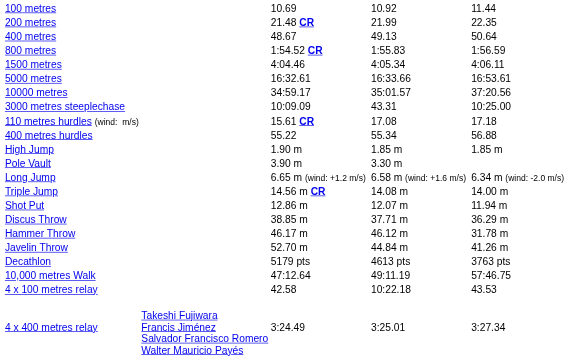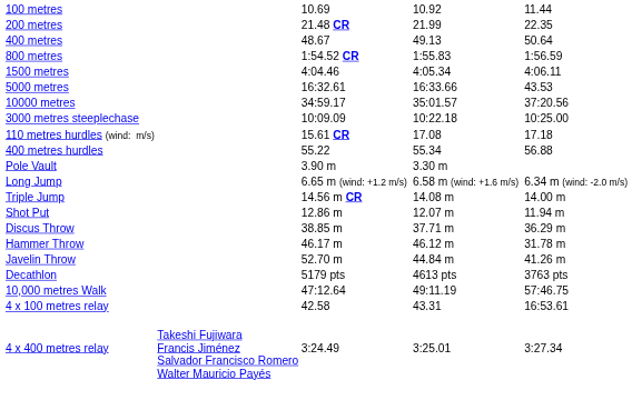 <table>
 <tr>
 <td><a href='#'>100 metres</a></td>
 <td></td>
 <td>10.69</td>
 <td></td>
 <td>10.92</td>
 <td></td>
 <td>11.44</td>
 </tr>
 <tr>
 <td><a href='#'>200 metres</a></td>
 <td></td>
 <td>21.48 <strong><a href='#'>CR</a></strong></td>
 <td></td>
 <td>21.99</td>
 <td></td>
 <td>22.35</td>
 </tr>
 <tr>
 <td><a href='#'>400 metres</a></td>
 <td></td>
 <td>48.67</td>
 <td></td>
 <td>49.13</td>
 <td></td>
 <td>50.64</td>
 </tr>
 <tr>
 <td><a href='#'>800 metres</a></td>
 <td></td>
 <td>1:54.52 <strong><a href='#'>CR</a></strong></td>
 <td></td>
 <td>1:55.83</td>
 <td></td>
 <td>1:56.59</td>
 </tr>
 <tr>
 <td><a href='#'>1500 metres</a></td>
 <td></td>
 <td>4:04.46</td>
 <td></td>
 <td>4:05.34</td>
 <td></td>
 <td>4:06.11</td>
 </tr>
 <tr>
 <td><a href='#'>5000 metres</a></td>
 <td></td>
 <td>16:32.61</td>
 <td></td>
 <td>16:33.66</td>
 <td></td>
-<td>16:53.61</td>
+<td>43.53</td>
 </tr>
 <tr>
 <td><a href='#'>10000 metres</a></td>
 <td></td>
 <td>34:59.17</td>
 <td></td>
 <td>35:01.57</td>
 <td></td>
 <td>37:20.56</td>
 </tr>
 <tr>
 <td><a href='#'>3000 metres steeplechase</a></td>
 <td></td>
 <td>10:09.09</td>
 <td></td>
-<td>43.31</td>
+<td>10:22.18</td>
 <td></td>
 <td>10:25.00</td>
 </tr>
 <tr>
 <td><a href='#'>110 metres hurdles</a> <small>(wind:  m/s)</small></td>
 <td></td>
 <td>15.61 <strong><a href='#'>CR</a></strong></td>
 <td></td>
 <td>17.08</td>
 <td></td>
 <td>17.18</td>
 </tr>
 <tr>
 <td><a href='#'>400 metres hurdles</a></td>
 <td></td>
 <td>55.22</td>
 <td></td>
 <td>55.34</td>
 <td></td>
 <td>56.88</td>
-</tr>
-<tr>
-<td><a href='#'>High Jump</a></td>
-<td></td>
-<td>1.90 m</td>
-<td></td>
-<td>1.85 m</td>
-<td></td>
-<td>1.85 m</td>
 </tr>
 <tr>
 <td><a href='#'>Pole Vault</a></td>
 <td></td>
 <td>3.90 m</td>
 <td></td>
 <td>3.30 m</td>
 <td></td>
 <td></td>
 </tr>
 <tr>
 <td><a href='#'>Long Jump</a></td>
 <td></td>
 <td>6.65 m <small>(wind: +1.2 m/s)</small></td>
 <td></td>
 <td>6.58 m <small>(wind: +1.6 m/s)</small></td>
 <td></td>
 <td>6.34 m <small>(wind: -2.0 m/s)</small></td>
 </tr>
 <tr>
 <td><a href='#'>Triple Jump</a></td>
 <td></td>
 <td>14.56 m <strong><a href='#'>CR</a></strong></td>
 <td></td>
 <td>14.08 m</td>
 <td></td>
 <td>14.00 m</td>
 </tr>
 <tr>
 <td><a href='#'>Shot Put</a></td>
 <td></td>
 <td>12.86 m</td>
 <td></td>
 <td>12.07 m</td>
 <td></td>
 <td>11.94 m</td>
 </tr>
 <tr>
 <td><a href='#'>Discus Throw</a></td>
 <td></td>
 <td>38.85 m</td>
 <td></td>
 <td>37.71 m</td>
 <td></td>
 <td>36.29 m</td>
 </tr>
 <tr>
 <td><a href='#'>Hammer Throw</a></td>
 <td></td>
 <td>46.17 m</td>
 <td></td>
 <td>46.12 m</td>
 <td></td>
 <td>31.78 m</td>
 </tr>
 <tr>
 <td><a href='#'>Javelin Throw</a></td>
 <td></td>
 <td>52.70 m</td>
 <td></td>
 <td>44.84 m</td>
 <td></td>
 <td>41.26 m</td>
 </tr>
 <tr>
 <td><a href='#'>Decathlon</a></td>
 <td></td>
 <td>5179 pts</td>
 <td></td>
 <td>4613 pts</td>
 <td></td>
 <td>3763 pts</td>
 </tr>
 <tr>
 <td><a href='#'>10,000 metres Walk</a></td>
 <td></td>
 <td>47:12.64</td>
 <td></td>
 <td>49:11.19</td>
 <td></td>
 <td>57:46.75</td>
 </tr>
 <tr>
 <td><a href='#'>4 x 100 metres relay</a></td>
 <td></td>
 <td>42.58</td>
 <td></td>
-<td>10:22.18</td>
+<td>43.31</td>
 <td></td>
-<td>43.53</td>
+<td>16:53.61</td>
 </tr>
 <tr>
 <td><a href='#'>4 x 400 metres relay</a></td>
 <td> <br> <a href='#'>Takeshi Fujiwara</a> <br> <a href='#'>Francis Jiménez</a> <br> <a href='#'>Salvador Francisco Romero</a> <br> <a href='#'>Walter Mauricio Payés</a></td>
 <td>3:24.49</td>
 <td></td>
 <td>3:25.01</td>
 <td></td>
 <td>3:27.34</td>
 </tr>
 </table>
